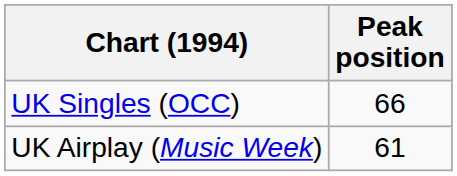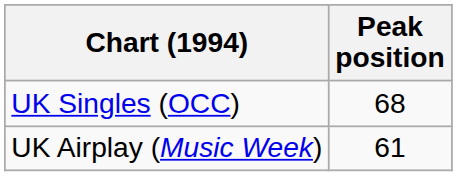 <table class="wikitable sortable plainrowheaders">
 <tr>
 <th>Chart (1994)</th>
 <th>Peak<br>position</th>
 </tr>
 <tr>
 <td><a href='#'>UK Singles</a> (<a href='#'>OCC</a>)</td>
-<td align="center">66</td>
+<td align="center">68</td>
 </tr>
 <tr>
 <td>UK Airplay (<em><a href='#'>Music Week</a></em>)</td>
 <td align="center">61</td>
 </tr>
 </table>
